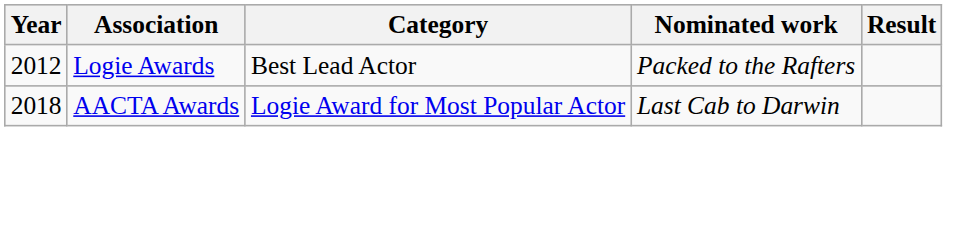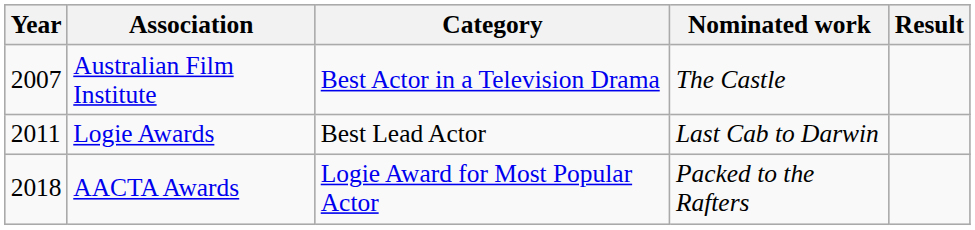 <table class="wikitable">
 <tr>
 <th>Year</th>
 <th>Association</th>
 <th>Category</th>
 <th>Nominated work</th>
 <th>Result</th>
 </tr>
 <tr>
-<td>2012</td>
+<td>2007</td>
+<td><a href='#'>Australian Film Institute</a></td>
+<td><a href='#'>Best Actor in a Television Drama</a></td>
+<td><em>The Castle</em></td>
+<td></td>
+</tr>
+<tr>
+<td>2011</td>
 <td><a href='#'>Logie Awards</a></td>
 <td>Best Lead Actor</td>
-<td><em>Packed to the Rafters</em></td>
+<td><em>Last Cab to Darwin</em></td>
 <td></td>
 </tr>
 <tr>
 <td>2018</td>
 <td><a href='#'>AACTA Awards</a></td>
 <td><a href='#'>Logie Award for Most Popular Actor</a></td>
-<td><em>Last Cab to Darwin</em></td>
+<td><em>Packed to the Rafters</em></td>
 <td></td>
 </tr>
 </table>
